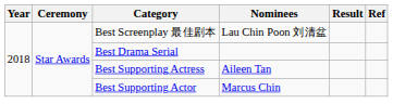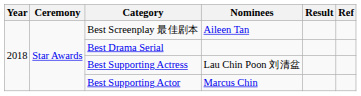 <table class="wikitable sortable">
 <tr>
 <th>Year</th>
 <th>Ceremony</th>
 <th>Category</th>
 <th>Nominees</th>
 <th>Result</th>
 <th>Ref</th>
 </tr>
 <tr>
 <td rowspan="4">2018</td>
 <td rowspan="4"><a href='#'>Star Awards</a></td>
 <td>Best Screenplay 最佳剧本</td>
-<td>Lau Chin Poon 刘清盆</td>
+<td><a href='#'>Aileen Tan</a></td>
 <td></td>
 <td></td>
 </tr>
 <tr>
 <td><a href='#'>Best Drama Serial</a></td>
 <td></td>
 <td></td>
 <td></td>
 </tr>
 <tr>
 <td><a href='#'>Best Supporting Actress</a></td>
-<td><a href='#'>Aileen Tan</a></td>
+<td>Lau Chin Poon 刘清盆</td>
 <td></td>
 <td></td>
 </tr>
 <tr>
 <td><a href='#'>Best Supporting Actor</a></td>
 <td><a href='#'>Marcus Chin</a></td>
 <td></td>
 <td></td>
 </tr>
 </table>
